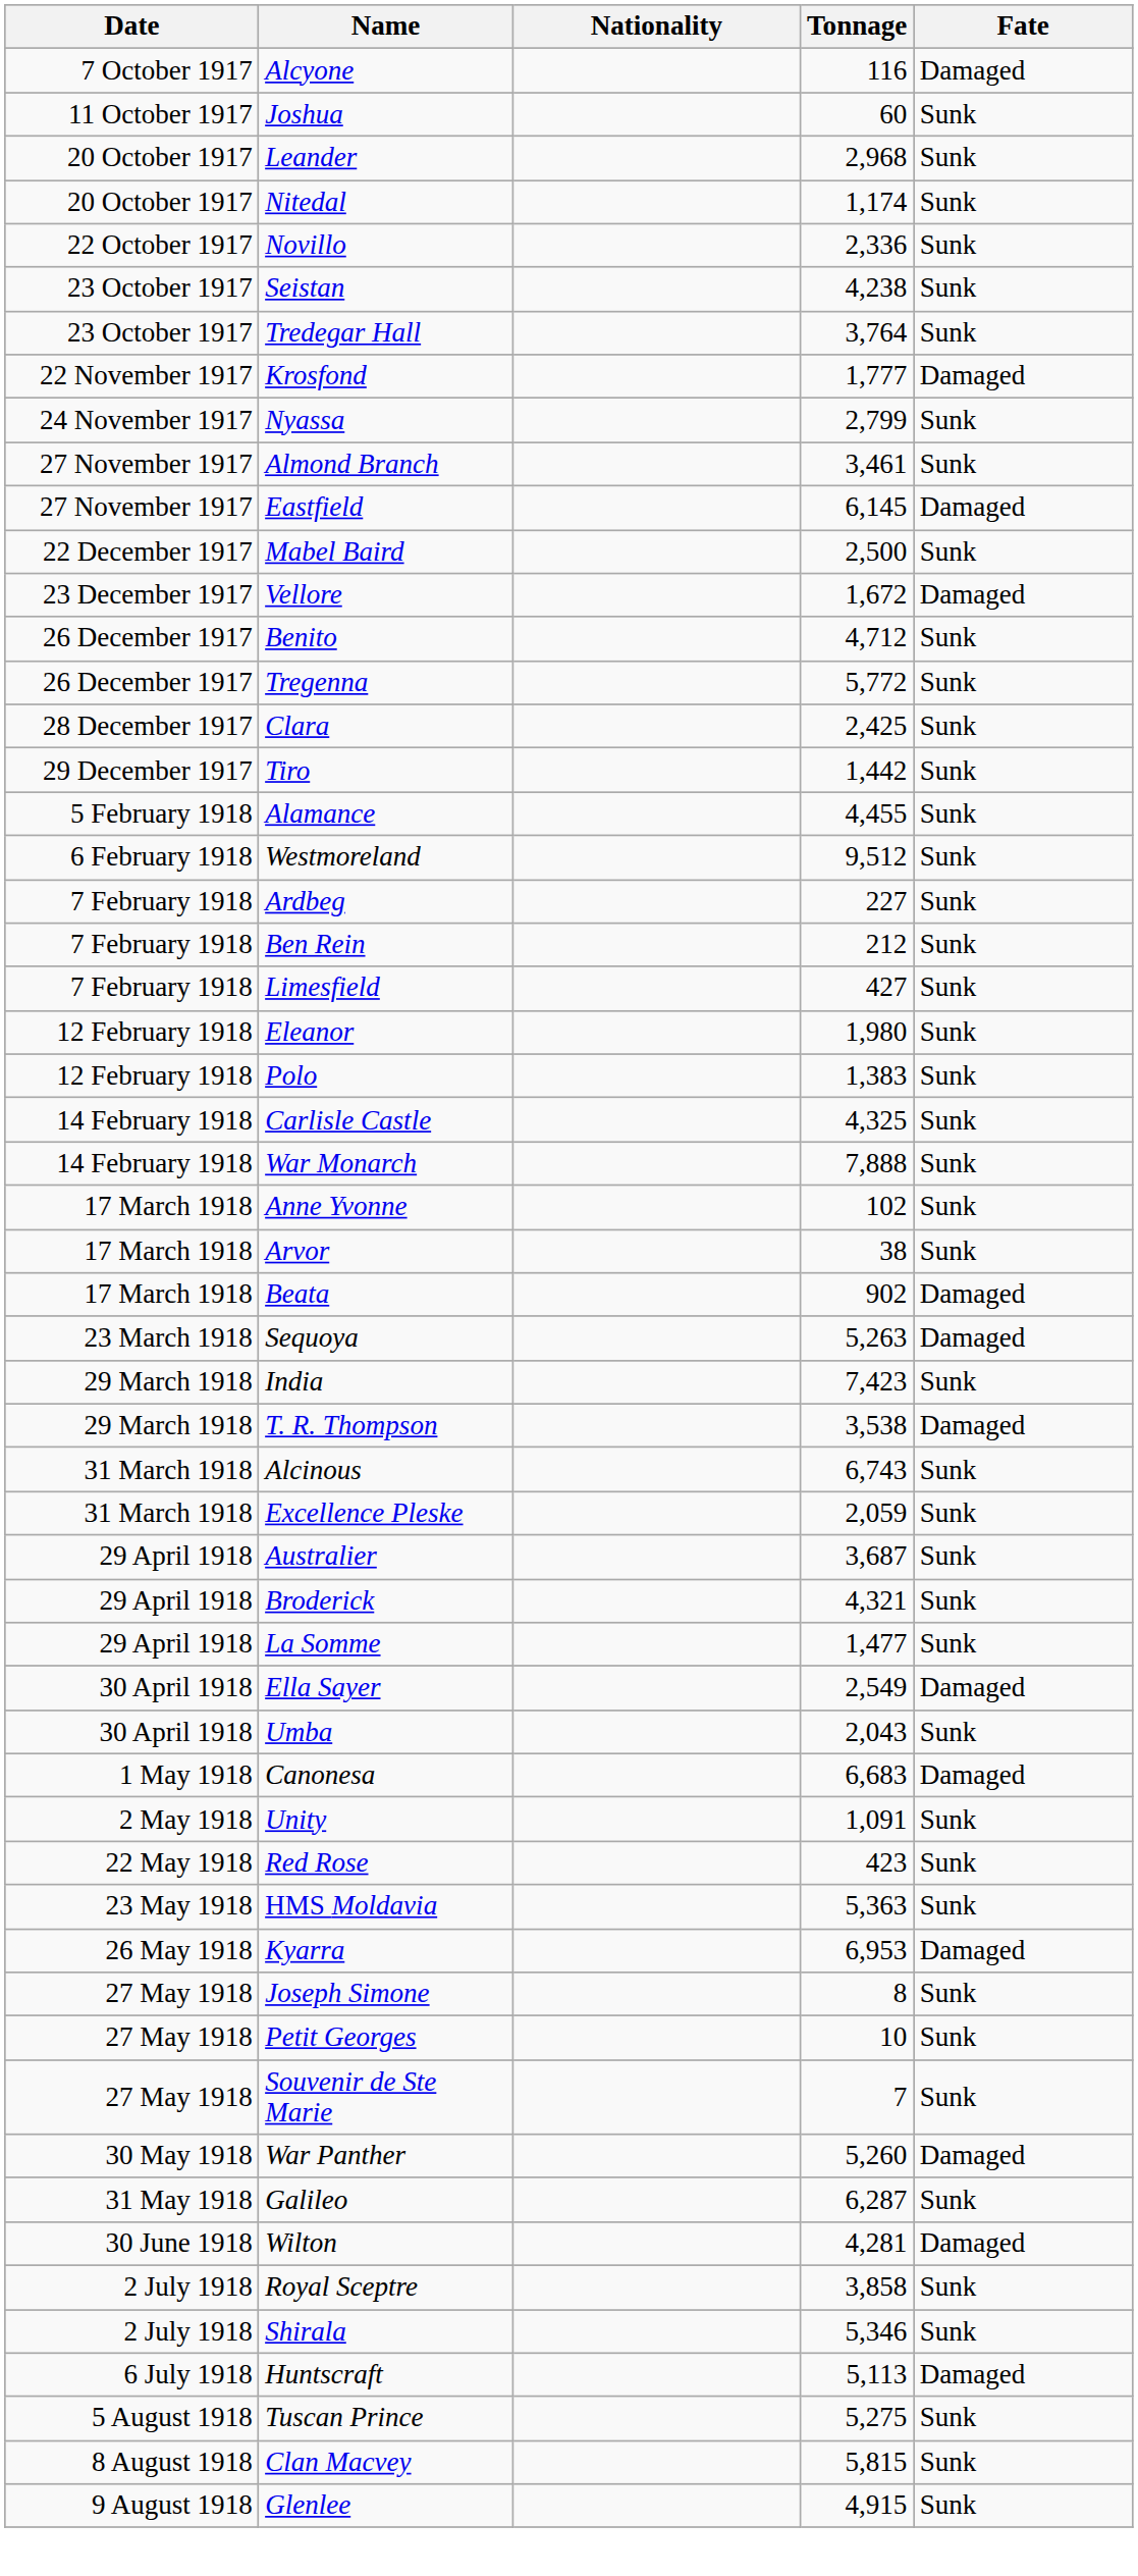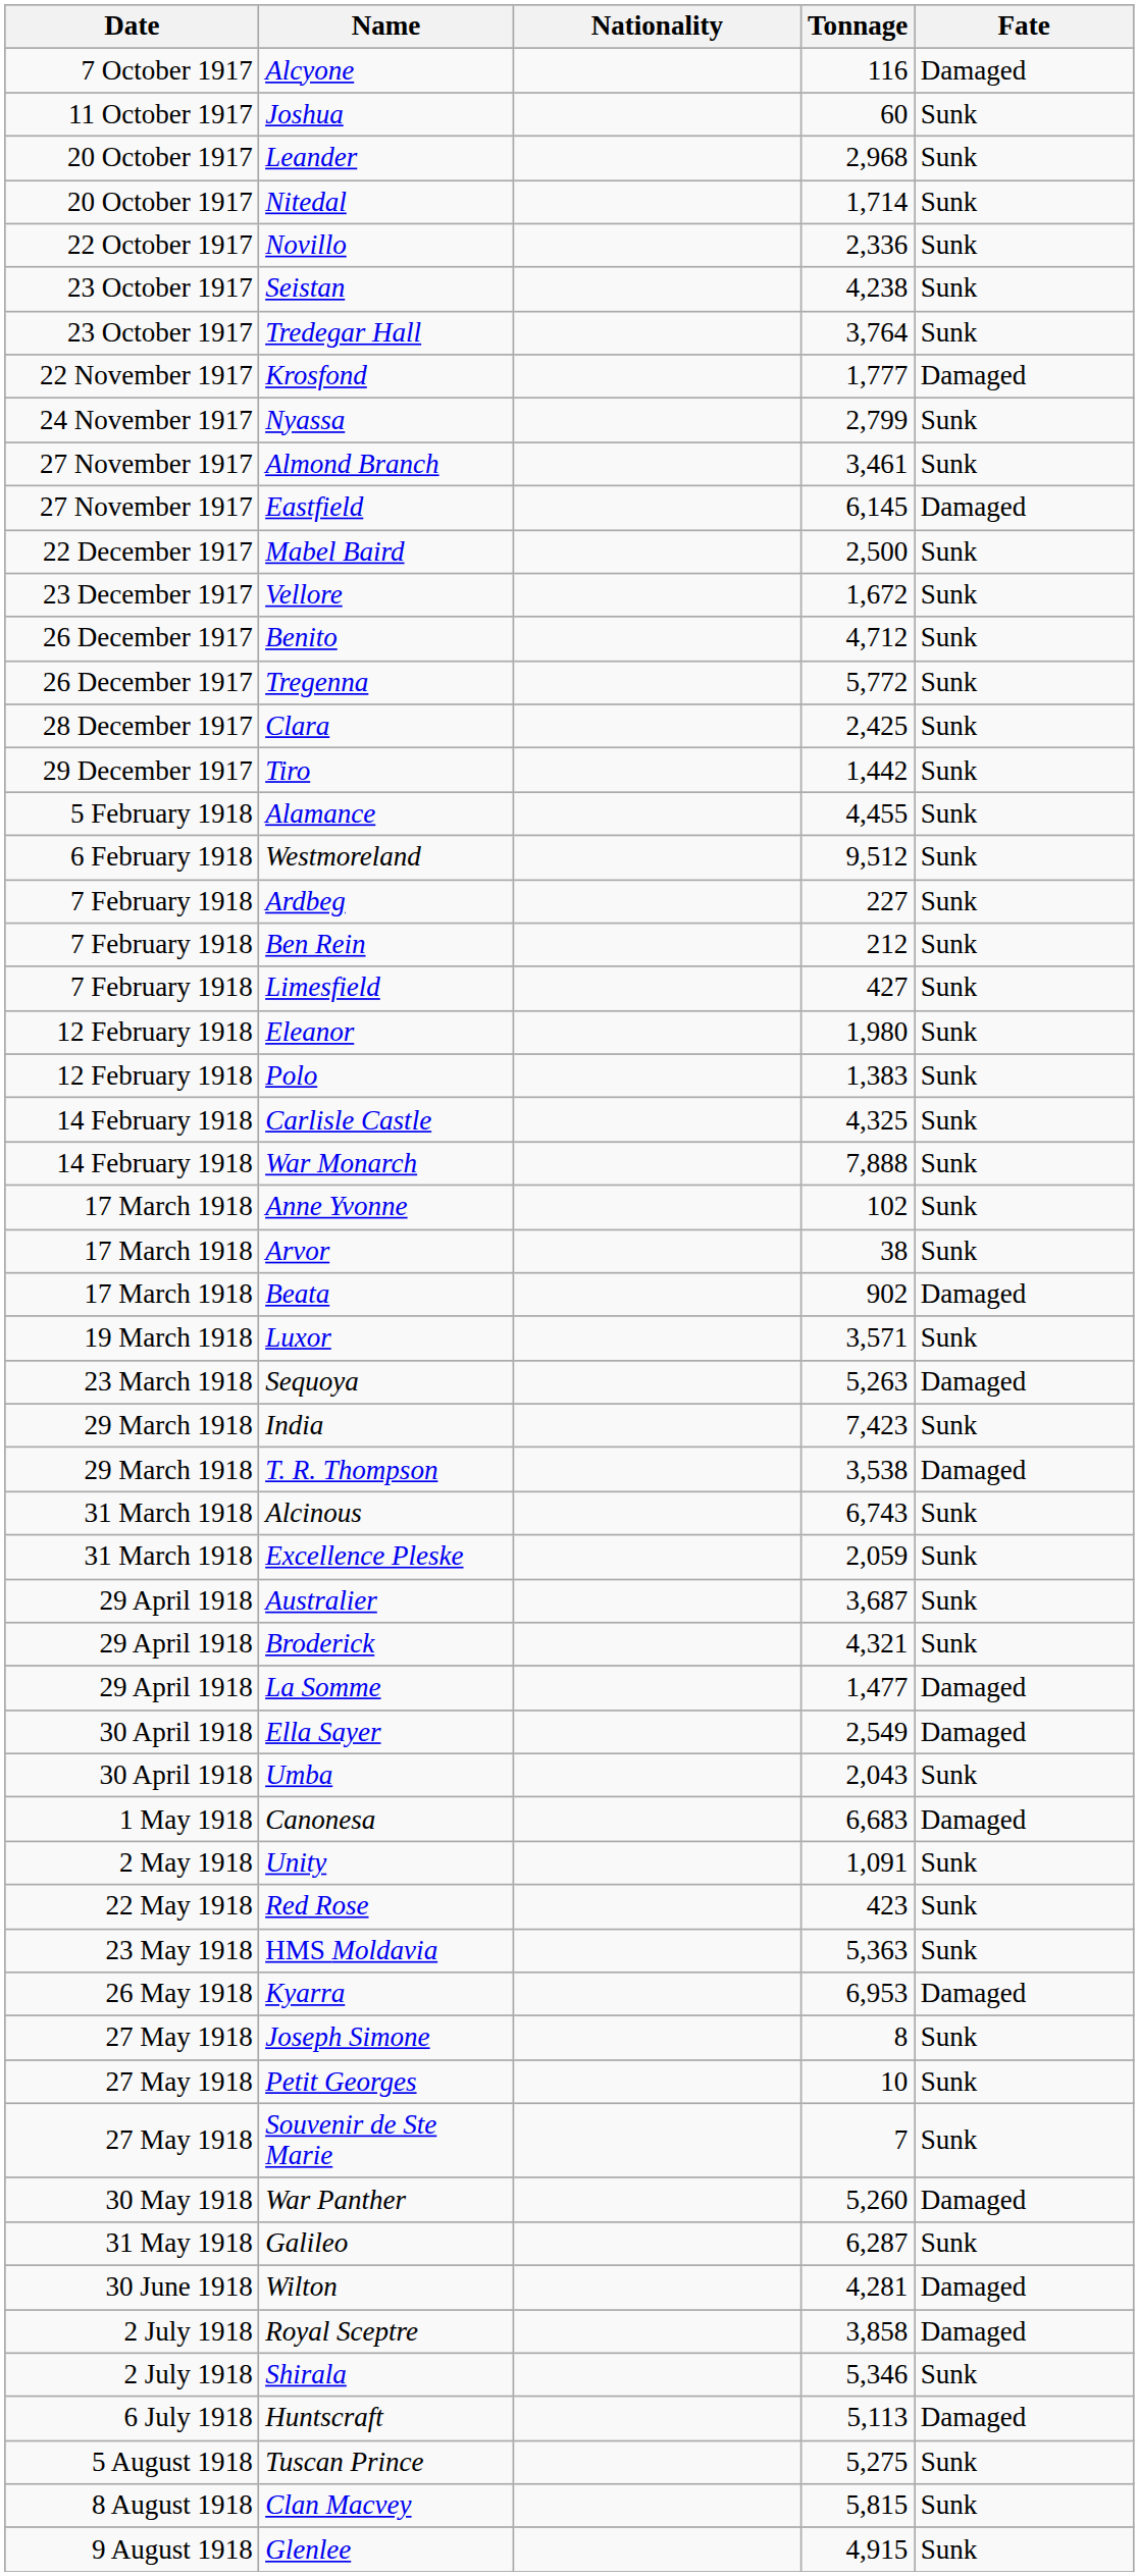 <table class="wikitable sortable">
 <tr>
 <th width="140px">Date</th>
 <th width="140px">Name</th>
 <th width="160px">Nationality</th>
 <th width="25px">Tonnage</th>
 <th width="120px">Fate</th>
 </tr>
 <tr>
 <td align="right">7 October 1917</td>
 <td align="left"><a href='#'><em>Alcyone</em></a></td>
 <td align="left"></td>
 <td align="right">116</td>
 <td align="left">Damaged</td>
 </tr>
 <tr>
 <td align="right">11 October 1917</td>
 <td align="left"><a href='#'><em>Joshua</em></a></td>
 <td align="left"></td>
 <td align="right">60</td>
 <td align="left">Sunk</td>
 </tr>
 <tr>
 <td align="right">20 October 1917</td>
 <td align="left"><a href='#'><em>Leander</em></a></td>
 <td align="left"></td>
 <td align="right">2,968</td>
 <td align="left">Sunk</td>
 </tr>
 <tr>
 <td align="right">20 October 1917</td>
 <td align="left"><a href='#'><em>Nitedal</em></a></td>
 <td align="left"></td>
-<td align="right">1,174</td>
+<td align="right">1,714</td>
 <td align="left">Sunk</td>
 </tr>
 <tr>
 <td align="right">22 October 1917</td>
 <td align="left"><a href='#'><em>Novillo</em></a></td>
 <td align="left"></td>
 <td align="right">2,336</td>
 <td align="left">Sunk</td>
 </tr>
 <tr>
 <td align="right">23 October 1917</td>
 <td align="left"><a href='#'><em>Seistan</em></a></td>
 <td align="left"></td>
 <td align="right">4,238</td>
 <td align="left">Sunk</td>
 </tr>
 <tr>
 <td align="right">23 October 1917</td>
 <td align="left"><a href='#'><em>Tredegar Hall</em></a></td>
 <td align="left"></td>
 <td align="right">3,764</td>
 <td align="left">Sunk</td>
 </tr>
 <tr>
 <td align="right">22 November 1917</td>
 <td align="left"><a href='#'><em>Krosfond</em></a></td>
 <td align="left"></td>
 <td align="right">1,777</td>
 <td align="left">Damaged</td>
 </tr>
 <tr>
 <td align="right">24 November 1917</td>
 <td align="left"><a href='#'><em>Nyassa</em></a></td>
 <td align="left"></td>
 <td align="right">2,799</td>
 <td align="left">Sunk</td>
 </tr>
 <tr>
 <td align="right">27 November 1917</td>
 <td align="left"><a href='#'><em>Almond Branch</em></a></td>
 <td align="left"></td>
 <td align="right">3,461</td>
 <td align="left">Sunk</td>
 </tr>
 <tr>
 <td align="right">27 November 1917</td>
 <td align="left"><a href='#'><em>Eastfield</em></a></td>
 <td align="left"></td>
 <td align="right">6,145</td>
 <td align="left">Damaged</td>
 </tr>
 <tr>
 <td align="right">22 December 1917</td>
 <td align="left"><a href='#'><em>Mabel Baird</em></a></td>
 <td align="left"></td>
 <td align="right">2,500</td>
 <td align="left">Sunk</td>
 </tr>
 <tr>
 <td align="right">23 December 1917</td>
 <td align="left"><a href='#'><em>Vellore</em></a></td>
 <td align="left"></td>
 <td align="right">1,672</td>
-<td align="left">Damaged</td>
+<td align="left">Sunk</td>
 </tr>
 <tr>
 <td align="right">26 December 1917</td>
 <td align="left"><a href='#'><em>Benito</em></a></td>
 <td align="left"></td>
 <td align="right">4,712</td>
 <td align="left">Sunk</td>
 </tr>
 <tr>
 <td align="right">26 December 1917</td>
 <td align="left"><a href='#'><em>Tregenna</em></a></td>
 <td align="left"></td>
 <td align="right">5,772</td>
 <td align="left">Sunk</td>
 </tr>
 <tr>
 <td align="right">28 December 1917</td>
 <td align="left"><a href='#'><em>Clara</em></a></td>
 <td align="left"></td>
 <td align="right">2,425</td>
 <td align="left">Sunk</td>
 </tr>
 <tr>
 <td align="right">29 December 1917</td>
 <td align="left"><a href='#'><em>Tiro</em></a></td>
 <td align="left"></td>
 <td align="right">1,442</td>
 <td align="left">Sunk</td>
 </tr>
 <tr>
 <td align="right">5 February 1918</td>
 <td align="left"><a href='#'><em>Alamance</em></a></td>
 <td align="left"></td>
 <td align="right">4,455</td>
 <td align="left">Sunk</td>
 </tr>
 <tr>
 <td align="right">6 February 1918</td>
 <td align="left"><em>Westmoreland</em></td>
 <td align="left"></td>
 <td align="right">9,512</td>
 <td align="left">Sunk</td>
 </tr>
 <tr>
 <td align="right">7 February 1918</td>
 <td align="left"><a href='#'><em>Ardbeg</em></a></td>
 <td align="left"></td>
 <td align="right">227</td>
 <td align="left">Sunk</td>
 </tr>
 <tr>
 <td align="right">7 February 1918</td>
 <td align="left"><a href='#'><em>Ben Rein</em></a></td>
 <td align="left"></td>
 <td align="right">212</td>
 <td align="left">Sunk</td>
 </tr>
 <tr>
 <td align="right">7 February 1918</td>
 <td align="left"><a href='#'><em>Limesfield</em></a></td>
 <td align="left"></td>
 <td align="right">427</td>
 <td align="left">Sunk</td>
 </tr>
 <tr>
 <td align="right">12 February 1918</td>
 <td align="left"><a href='#'><em>Eleanor</em></a></td>
 <td align="left"></td>
 <td align="right">1,980</td>
 <td align="left">Sunk</td>
 </tr>
 <tr>
 <td align="right">12 February 1918</td>
 <td align="left"><a href='#'><em>Polo</em></a></td>
 <td align="left"></td>
 <td align="right">1,383</td>
 <td align="left">Sunk</td>
 </tr>
 <tr>
 <td align="right">14 February 1918</td>
 <td align="left"><a href='#'><em>Carlisle Castle</em></a></td>
 <td align="left"></td>
 <td align="right">4,325</td>
 <td align="left">Sunk</td>
 </tr>
 <tr>
 <td align="right">14 February 1918</td>
 <td align="left"><a href='#'><em>War Monarch</em></a></td>
 <td align="left"></td>
 <td align="right">7,888</td>
 <td align="left">Sunk</td>
 </tr>
 <tr>
 <td align="right">17 March 1918</td>
 <td align="left"><a href='#'><em>Anne Yvonne</em></a></td>
 <td align="left"></td>
 <td align="right">102</td>
 <td align="left">Sunk</td>
 </tr>
 <tr>
 <td align="right">17 March 1918</td>
 <td align="left"><a href='#'><em>Arvor</em></a></td>
 <td align="left"></td>
 <td align="right">38</td>
 <td align="left">Sunk</td>
 </tr>
 <tr>
 <td align="right">17 March 1918</td>
 <td align="left"><a href='#'><em>Beata</em></a></td>
 <td align="left"></td>
 <td align="right">902</td>
 <td align="left">Damaged</td>
 </tr>
 <tr>
+<td align="right">19 March 1918</td>
+<td align="left"><a href='#'><em>Luxor</em></a></td>
+<td align="left"></td>
+<td align="right">3,571</td>
+<td align="left">Sunk</td>
+</tr>
+<tr>
 <td align="right">23 March 1918</td>
 <td align="left"><em>Sequoya</em></td>
 <td align="left"></td>
 <td align="right">5,263</td>
 <td align="left">Damaged</td>
 </tr>
 <tr>
 <td align="right">29 March 1918</td>
 <td align="left"><em>India</em></td>
 <td align="left"></td>
 <td align="right">7,423</td>
 <td align="left">Sunk</td>
 </tr>
 <tr>
 <td align="right">29 March 1918</td>
 <td align="left"><a href='#'><em>T. R. Thompson</em></a></td>
 <td align="left"></td>
 <td align="right">3,538</td>
 <td align="left">Damaged</td>
 </tr>
 <tr>
 <td align="right">31 March 1918</td>
 <td align="left"><em>Alcinous</em></td>
 <td align="left"></td>
 <td align="right">6,743</td>
 <td align="left">Sunk</td>
 </tr>
 <tr>
 <td align="right">31 March 1918</td>
 <td align="left"><a href='#'><em>Excellence Pleske</em></a></td>
 <td align="left"></td>
 <td align="right">2,059</td>
 <td align="left">Sunk</td>
 </tr>
 <tr>
 <td align="right">29 April 1918</td>
 <td align="left"><a href='#'><em>Australier</em></a></td>
 <td align="left"></td>
 <td align="right">3,687</td>
 <td align="left">Sunk</td>
 </tr>
 <tr>
 <td align="right">29 April 1918</td>
 <td align="left"><a href='#'><em>Broderick</em></a></td>
 <td align="left"></td>
 <td align="right">4,321</td>
 <td align="left">Sunk</td>
 </tr>
 <tr>
 <td align="right">29 April 1918</td>
 <td align="left"><a href='#'><em>La Somme</em></a></td>
 <td align="left"></td>
 <td align="right">1,477</td>
-<td align="left">Sunk</td>
+<td align="left">Damaged</td>
 </tr>
 <tr>
 <td align="right">30 April 1918</td>
 <td align="left"><a href='#'><em>Ella Sayer</em></a></td>
 <td align="left"></td>
 <td align="right">2,549</td>
 <td align="left">Damaged</td>
 </tr>
 <tr>
 <td align="right">30 April 1918</td>
 <td align="left"><a href='#'><em>Umba</em></a></td>
 <td align="left"></td>
 <td align="right">2,043</td>
 <td align="left">Sunk</td>
 </tr>
 <tr>
 <td align="right">1 May 1918</td>
 <td align="left"><em>Canonesa</em></td>
 <td align="left"></td>
 <td align="right">6,683</td>
 <td align="left">Damaged</td>
 </tr>
 <tr>
 <td align="right">2 May 1918</td>
 <td align="left"><a href='#'><em>Unity</em></a></td>
 <td align="left"></td>
 <td align="right">1,091</td>
 <td align="left">Sunk</td>
 </tr>
 <tr>
 <td align="right">22 May 1918</td>
 <td align="left"><a href='#'><em>Red Rose</em></a></td>
 <td align="left"></td>
 <td align="right">423</td>
 <td align="left">Sunk</td>
 </tr>
 <tr>
 <td align="right">23 May 1918</td>
 <td align="left"><a href='#'>HMS <em>Moldavia</em></a></td>
 <td align="left"></td>
 <td align="right">5,363</td>
 <td align="left">Sunk</td>
 </tr>
 <tr>
 <td align="right">26 May 1918</td>
 <td align="left"><em><a href='#'>Kyarra</a></em></td>
 <td align="left"></td>
 <td align="right">6,953</td>
 <td align="left">Damaged</td>
 </tr>
 <tr>
 <td align="right">27 May 1918</td>
 <td align="left"><a href='#'><em>Joseph Simone</em></a></td>
 <td align="left"></td>
 <td align="right">8</td>
 <td align="left">Sunk</td>
 </tr>
 <tr>
 <td align="right">27 May 1918</td>
 <td align="left"><a href='#'><em>Petit Georges</em></a></td>
 <td align="left"></td>
 <td align="right">10</td>
 <td align="left">Sunk</td>
 </tr>
 <tr>
 <td align="right">27 May 1918</td>
 <td align="left"><a href='#'><em>Souvenir de Ste Marie</em></a></td>
 <td align="left"></td>
 <td align="right">7</td>
 <td align="left">Sunk</td>
 </tr>
 <tr>
 <td align="right">30 May 1918</td>
 <td align="left"><em>War Panther</em></td>
 <td align="left"></td>
 <td align="right">5,260</td>
 <td align="left">Damaged</td>
 </tr>
 <tr>
 <td align="right">31 May 1918</td>
 <td align="left"><em>Galileo</em></td>
 <td align="left"></td>
 <td align="right">6,287</td>
 <td align="left">Sunk</td>
 </tr>
 <tr>
 <td align="right">30 June 1918</td>
 <td align="left"><em>Wilton</em></td>
 <td align="left"></td>
 <td align="right">4,281</td>
 <td align="left">Damaged</td>
 </tr>
 <tr>
 <td align="right">2 July 1918</td>
 <td align="left"><em>Royal Sceptre</em></td>
 <td align="left"></td>
 <td align="right">3,858</td>
-<td align="left">Sunk</td>
+<td align="left">Damaged</td>
 </tr>
 <tr>
 <td align="right">2 July 1918</td>
 <td align="left"><a href='#'><em>Shirala</em></a></td>
 <td align="left"></td>
 <td align="right">5,346</td>
 <td align="left">Sunk</td>
 </tr>
 <tr>
 <td align="right">6 July 1918</td>
 <td align="left"><em>Huntscraft</em></td>
 <td align="left"></td>
 <td align="right">5,113</td>
 <td align="left">Damaged</td>
 </tr>
 <tr>
 <td align="right">5 August 1918</td>
 <td align="left"><em>Tuscan Prince</em></td>
 <td align="left"></td>
 <td align="right">5,275</td>
 <td align="left">Sunk</td>
 </tr>
 <tr>
 <td align="right">8 August 1918</td>
 <td align="left"><a href='#'><em>Clan Macvey</em></a></td>
 <td align="left"></td>
 <td align="right">5,815</td>
 <td align="left">Sunk</td>
 </tr>
 <tr>
 <td align="right">9 August 1918</td>
 <td align="left"><a href='#'><em>Glenlee</em></a></td>
 <td align="left"></td>
 <td align="right">4,915</td>
 <td align="left">Sunk</td>
 </tr>
 </table>
